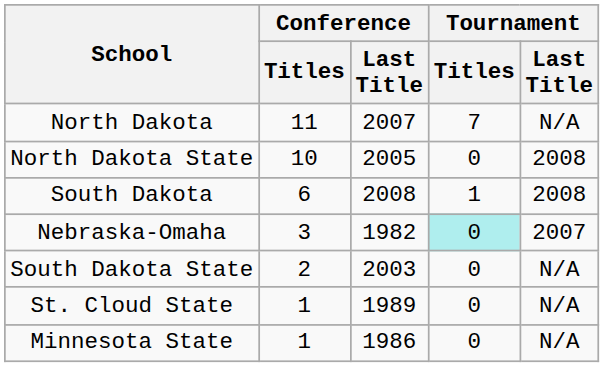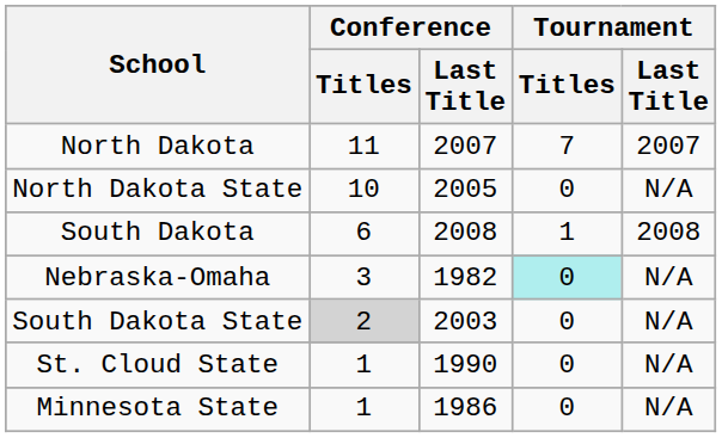 <table class="wikitable" style="text-align:center">
 <tr>
 <th rowspan=2>School</th>
 <th colspan=2>Conference</th>
 <th colspan=2>Tournament</th>
 </tr>
 <tr>
 <th>Titles</th>
 <th>Last<br>Title</th>
 <th>Titles</th>
 <th>Last<br>Title</th>
 </tr>
 <tr>
 <td>North Dakota</td>
 <td>11</td>
 <td>2007</td>
 <td>7</td>
-<td>N/A</td>
+<td>2007</td>
 </tr>
 <tr>
 <td>North Dakota State</td>
 <td>10</td>
 <td>2005</td>
 <td>0</td>
-<td>2008</td>
+<td>N/A</td>
 </tr>
 <tr>
 <td>South Dakota</td>
 <td>6</td>
 <td>2008</td>
 <td>1</td>
 <td>2008</td>
 </tr>
 <tr>
 <td>Nebraska-Omaha</td>
 <td>3</td>
 <td>1982</td>
 <td style="background: paleturquoise;">0</td>
-<td>2007</td>
+<td>N/A</td>
 </tr>
 <tr>
 <td>South Dakota State</td>
-<td>2</td>
+<td style="background: lightgrey;">2</td>
 <td>2003</td>
 <td>0</td>
 <td>N/A</td>
 </tr>
 <tr>
 <td>St. Cloud State</td>
 <td>1</td>
-<td>1989</td>
+<td>1990</td>
 <td>0</td>
 <td>N/A</td>
 </tr>
 <tr>
 <td>Minnesota State</td>
 <td>1</td>
 <td>1986</td>
 <td>0</td>
 <td>N/A</td>
 </tr>
 </table>
